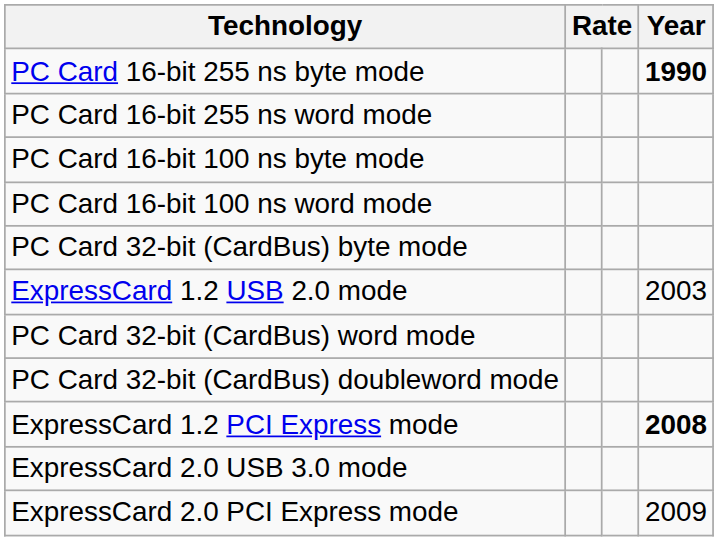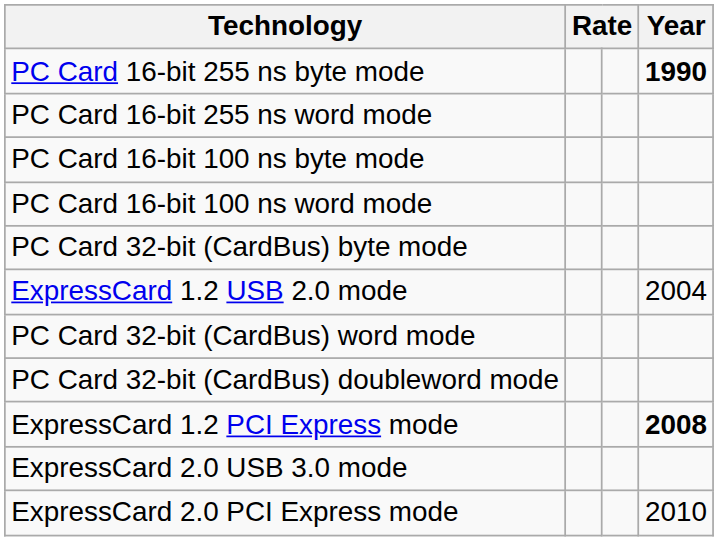 <table class="wikitable sortable">
 <tr>
 <th>Technology</th>
 <th colspan=2>Rate</th>
 <th>Year</th>
 </tr>
 <tr>
 <td><a href='#'>PC Card</a> 16-bit 255 ns byte mode</td>
 <td align=right><strong></strong></td>
 <td align=right></td>
 <td><strong>1990</strong></td>
 </tr>
 <tr>
 <td>PC Card 16-bit 255 ns word mode</td>
 <td align=right><strong></strong></td>
 <td align=right></td>
 <td></td>
 </tr>
 <tr>
 <td>PC Card 16-bit 100 ns byte mode</td>
 <td align=right><strong></strong></td>
 <td align=right></td>
 <td></td>
 </tr>
 <tr>
 <td>PC Card 16-bit 100 ns word mode</td>
 <td align=right><strong></strong></td>
 <td align=right></td>
 <td></td>
 </tr>
 <tr>
 <td>PC Card 32-bit (CardBus) byte mode</td>
 <td align=right><strong></strong></td>
 <td align=right></td>
 <td></td>
 </tr>
 <tr>
 <td><a href='#'>ExpressCard</a> 1.2 <a href='#'>USB</a> 2.0 mode</td>
 <td align=right><strong></strong></td>
 <td align=right></td>
-<td>2003</td>
+<td>2004</td>
 </tr>
 <tr>
 <td>PC Card 32-bit (CardBus) word mode</td>
 <td align=right><strong></strong></td>
 <td align=right></td>
 <td></td>
 </tr>
 <tr>
 <td>PC Card 32-bit (CardBus) doubleword mode</td>
 <td align=right><strong></strong></td>
 <td align=right></td>
 <td></td>
 </tr>
 <tr>
 <td>ExpressCard 1.2 <a href='#'>PCI Express</a> mode</td>
 <td align=right><strong></strong></td>
 <td align=right></td>
 <td><strong>2008</strong></td>
 </tr>
 <tr>
 <td>ExpressCard 2.0 USB 3.0 mode</td>
 <td align=right><strong></strong></td>
 <td align=right></td>
 <td></td>
 </tr>
 <tr>
 <td>ExpressCard 2.0 PCI Express mode</td>
 <td align=right><strong></strong></td>
 <td align=right></td>
-<td>2009</td>
+<td>2010</td>
 </tr>
 </table>
